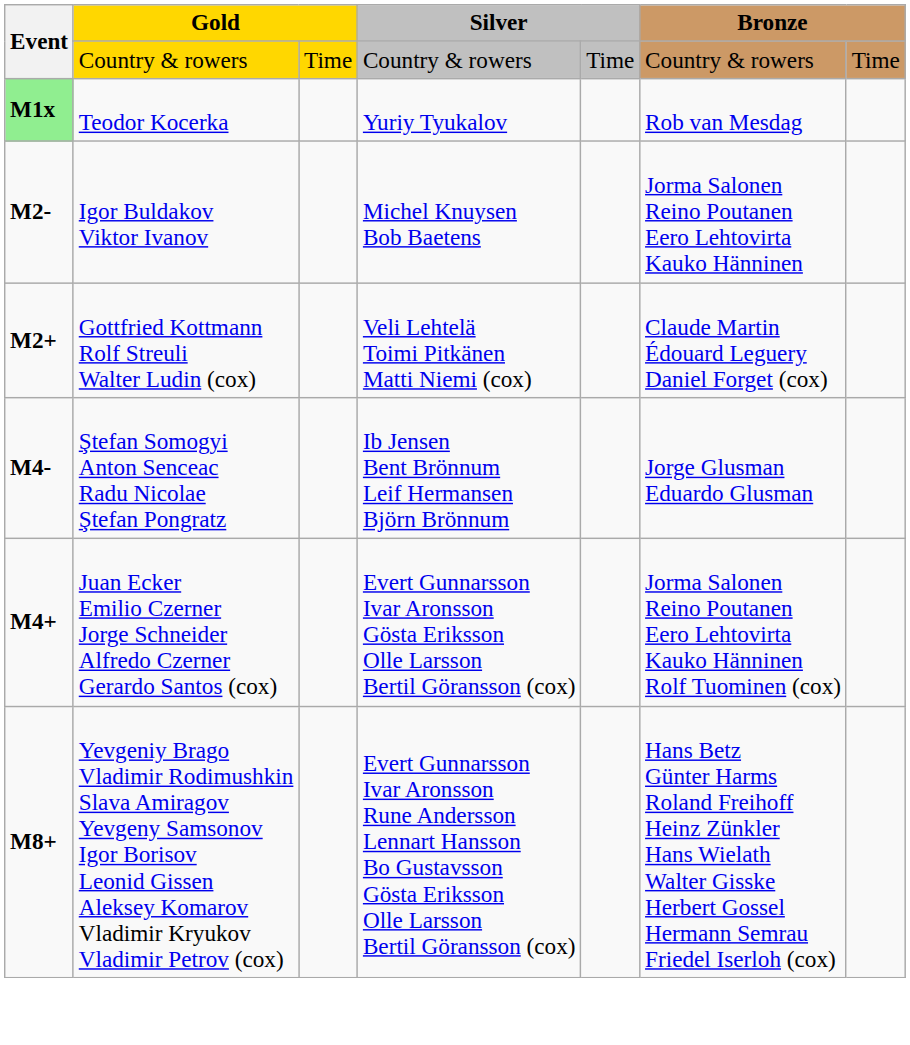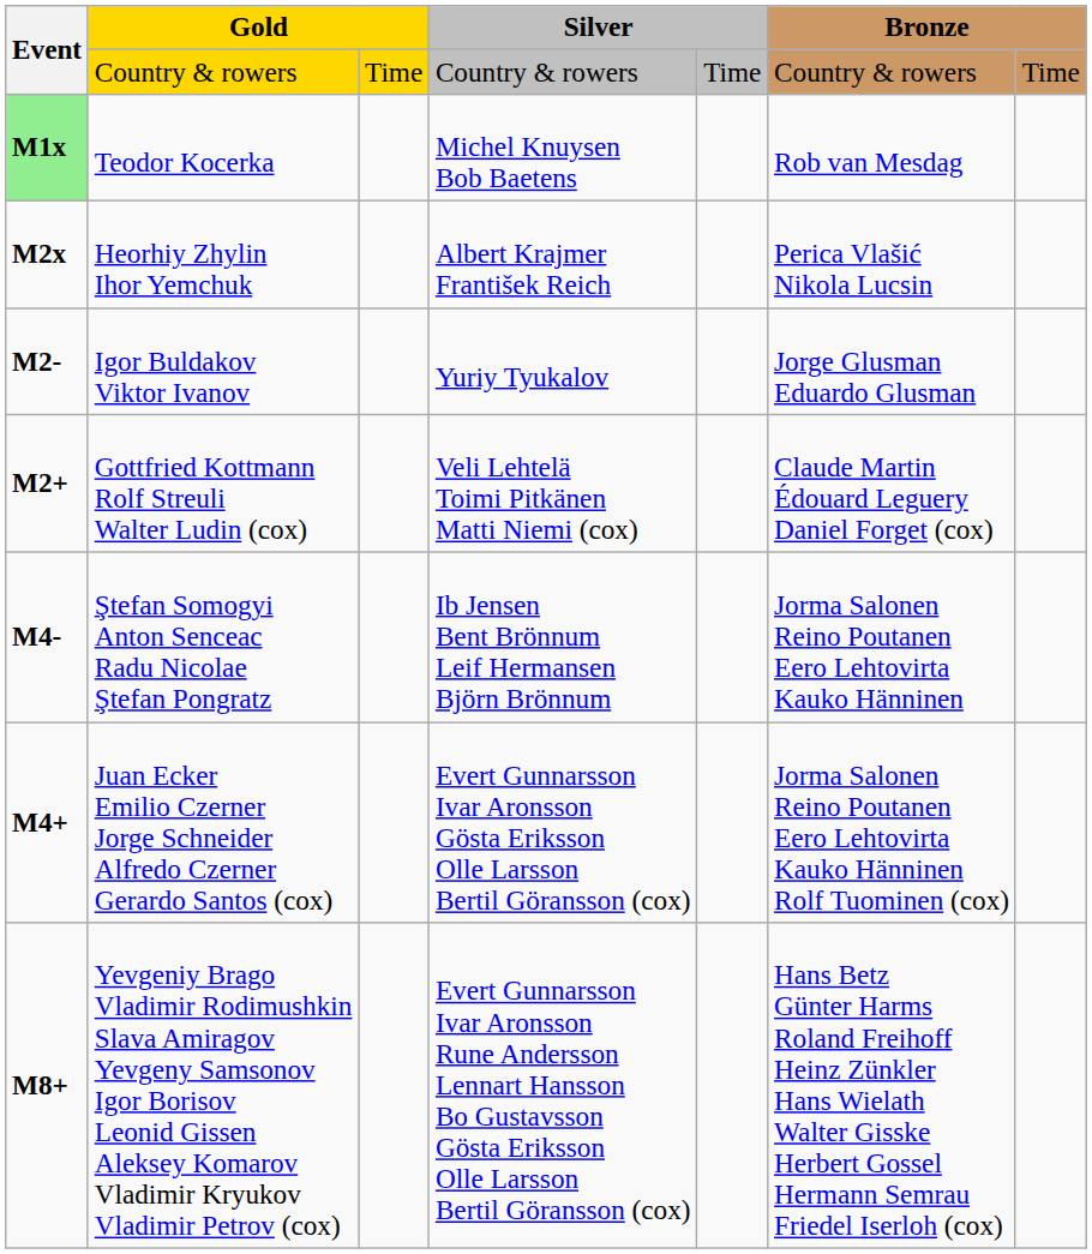 <table class="wikitable">
 <tr>
 <th rowspan="2">Event</th>
 <th colspan="2" style="background:gold;">Gold</th>
 <th colspan="2" style="background:silver;">Silver</th>
 <th colspan="2" style="background:#c96;">Bronze</th>
 </tr>
 <tr>
 <td style="background:gold;">Country & rowers</td>
 <td style="background:gold;">Time</td>
 <td style="background:silver;">Country & rowers</td>
 <td style="background:silver;">Time</td>
 <td style="background:#c96;">Country & rowers</td>
 <td style="background:#c96;">Time</td>
 </tr>
 <tr>
 <td style="background: lightgreen;"><strong>M1x</strong></td>
 <td> <br> <a href='#'>Teodor Kocerka</a></td>
 <td></td>
-<td> <br> <a href='#'>Yuriy Tyukalov</a></td>
+<td> <br> <a href='#'>Michel Knuysen</a> <br> <a href='#'>Bob Baetens</a></td>
 <td></td>
 <td> <br> <a href='#'>Rob van Mesdag</a></td>
+<td></td>
+</tr>
+<tr>
+<td><strong>M2x</strong></td>
+<td> <br> <a href='#'>Heorhiy Zhylin</a> <br> <a href='#'>Ihor Yemchuk</a></td>
+<td></td>
+<td> <br> <a href='#'>Albert Krajmer</a> <br> <a href='#'>František Reich</a></td>
+<td></td>
+<td> <br> <a href='#'>Perica Vlašić</a> <br> <a href='#'>Nikola Lucsin</a></td>
 <td></td>
 </tr>
 <tr>
 <td><strong>M2-</strong></td>
 <td> <br> <a href='#'>Igor Buldakov</a> <br> <a href='#'>Viktor Ivanov</a></td>
 <td></td>
-<td> <br> <a href='#'>Michel Knuysen</a> <br> <a href='#'>Bob Baetens</a></td>
+<td> <br> <a href='#'>Yuriy Tyukalov</a></td>
 <td></td>
-<td> <br> <a href='#'>Jorma Salonen</a> <br> <a href='#'>Reino Poutanen</a> <br> <a href='#'>Eero Lehtovirta</a> <br> <a href='#'>Kauko Hänninen</a></td>
+<td> <br> <a href='#'>Jorge Glusman</a> <br> <a href='#'>Eduardo Glusman</a></td>
 <td></td>
 </tr>
 <tr>
 <td><strong>M2+</strong></td>
 <td> <br> <a href='#'>Gottfried Kottmann</a> <br> <a href='#'>Rolf Streuli</a> <br> <a href='#'>Walter Ludin</a> (cox)</td>
 <td></td>
 <td> <br> <a href='#'>Veli Lehtelä</a> <br> <a href='#'>Toimi Pitkänen</a> <br> <a href='#'>Matti Niemi</a> (cox)</td>
 <td></td>
 <td> <br> <a href='#'>Claude Martin</a> <br> <a href='#'>Édouard Leguery</a> <br> <a href='#'>Daniel Forget</a> (cox)</td>
 <td></td>
 </tr>
 <tr>
 <td><strong>M4-</strong></td>
 <td> <br> <a href='#'>Ştefan Somogyi</a> <br> <a href='#'>Anton Senceac</a> <br> <a href='#'>Radu Nicolae</a> <br> <a href='#'>Ştefan Pongratz</a></td>
 <td></td>
 <td> <br> <a href='#'>Ib Jensen</a> <br> <a href='#'>Bent Brönnum</a> <br> <a href='#'>Leif Hermansen</a> <br> <a href='#'>Björn Brönnum</a></td>
 <td></td>
-<td> <br> <a href='#'>Jorge Glusman</a> <br> <a href='#'>Eduardo Glusman</a></td>
+<td> <br> <a href='#'>Jorma Salonen</a> <br> <a href='#'>Reino Poutanen</a> <br> <a href='#'>Eero Lehtovirta</a> <br> <a href='#'>Kauko Hänninen</a></td>
 <td></td>
 </tr>
 <tr>
 <td><strong>M4+</strong></td>
 <td> <br> <a href='#'>Juan Ecker</a> <br> <a href='#'>Emilio Czerner</a> <br> <a href='#'>Jorge Schneider</a> <br> <a href='#'>Alfredo Czerner</a> <br> <a href='#'>Gerardo Santos</a> (cox)</td>
 <td></td>
 <td> <br> <a href='#'>Evert Gunnarsson</a> <br> <a href='#'>Ivar Aronsson</a> <br> <a href='#'>Gösta Eriksson</a> <br> <a href='#'>Olle Larsson</a> <br> <a href='#'>Bertil Göransson</a> (cox)</td>
 <td></td>
 <td> <br> <a href='#'>Jorma Salonen</a> <br> <a href='#'>Reino Poutanen</a> <br> <a href='#'>Eero Lehtovirta</a> <br> <a href='#'>Kauko Hänninen</a> <br> <a href='#'>Rolf Tuominen</a> (cox)</td>
 <td></td>
 </tr>
 <tr>
 <td><strong>M8+</strong></td>
 <td> <br> <a href='#'>Yevgeniy Brago</a> <br> <a href='#'>Vladimir Rodimushkin</a> <br> <a href='#'>Slava Amiragov</a> <br> <a href='#'>Yevgeny Samsonov</a> <br> <a href='#'>Igor Borisov</a> <br> <a href='#'>Leonid Gissen</a> <br> <a href='#'>Aleksey Komarov</a> <br> Vladimir Kryukov <br> <a href='#'>Vladimir Petrov</a> (cox)</td>
 <td></td>
 <td> <br> <a href='#'>Evert Gunnarsson</a> <br> <a href='#'>Ivar Aronsson</a> <br> <a href='#'>Rune Andersson</a> <br> <a href='#'>Lennart Hansson</a> <br> <a href='#'>Bo Gustavsson</a> <br> <a href='#'>Gösta Eriksson</a> <br> <a href='#'>Olle Larsson</a> <br> <a href='#'>Bertil Göransson</a> (cox)</td>
 <td></td>
 <td> <br> <a href='#'>Hans Betz</a> <br> <a href='#'>Günter Harms</a> <br> <a href='#'>Roland Freihoff</a> <br> <a href='#'>Heinz Zünkler</a> <br> <a href='#'>Hans Wielath</a> <br> <a href='#'>Walter Gisske</a> <br> <a href='#'>Herbert Gossel</a> <br> <a href='#'>Hermann Semrau</a> <br> <a href='#'>Friedel Iserloh</a> (cox)</td>
 <td></td>
 </tr>
 </table>
